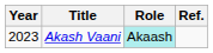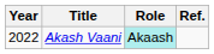 <table class="wikitable">
 <tr>
 <th>Year</th>
 <th>Title</th>
 <th>Role</th>
 <th>Ref.</th>
 </tr>
 <tr>
-<td>2023</td>
+<td>2022</td>
 <td><em><a href='#'>Akash Vaani</a></em></td>
 <td style="background: paleturquoise;">Akaash</td>
 <td></td>
 </tr>
 </table>
